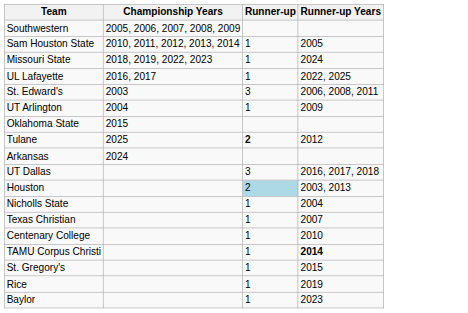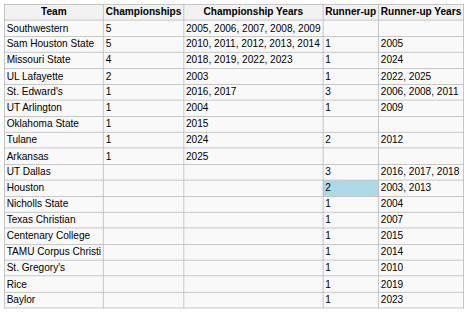 <table class="wikitable">
 <tr>
 <th>Team</th>
+<th>Championships</th>
 <th>Championship Years</th>
 <th>Runner-up</th>
 <th>Runner-up Years</th>
 </tr>
 <tr>
 <td>Southwestern</td>
+<td>5</td>
 <td>2005, 2006, 2007, 2008, 2009</td>
 <td></td>
 <td></td>
 </tr>
 <tr>
 <td>Sam Houston State</td>
+<td>5</td>
 <td>2010, 2011, 2012, 2013, 2014</td>
 <td>1</td>
 <td>2005</td>
 </tr>
 <tr>
 <td>Missouri State</td>
+<td>4</td>
 <td>2018, 2019, 2022, 2023</td>
 <td>1</td>
 <td>2024</td>
 </tr>
 <tr>
 <td>UL Lafayette</td>
-<td>2016, 2017</td>
+<td>2</td>
+<td>2003</td>
 <td>1</td>
 <td>2022, 2025</td>
 </tr>
 <tr>
 <td>St. Edward's</td>
-<td>2003</td>
+<td>1</td>
+<td>2016, 2017</td>
 <td>3</td>
 <td>2006, 2008, 2011</td>
 </tr>
 <tr>
 <td>UT Arlington</td>
+<td>1</td>
 <td>2004</td>
 <td>1</td>
 <td>2009</td>
 </tr>
 <tr>
 <td>Oklahoma State</td>
+<td>1</td>
 <td>2015</td>
 <td></td>
 <td></td>
 </tr>
 <tr>
 <td>Tulane</td>
-<td>2025</td>
-<td><strong>2</strong></td>
+<td>1</td>
+<td>2024</td>
+<td>2</td>
 <td>2012</td>
 </tr>
 <tr>
 <td>Arkansas</td>
-<td>2024</td>
+<td>1</td>
+<td>2025</td>
 <td></td>
 <td></td>
 </tr>
 <tr>
 <td>UT Dallas</td>
+<td></td>
 <td></td>
 <td>3</td>
 <td>2016, 2017, 2018</td>
 </tr>
 <tr>
 <td>Houston</td>
 <td></td>
+<td></td>
 <td style="background: lightblue;">2</td>
 <td>2003, 2013</td>
 </tr>
 <tr>
 <td>Nicholls State</td>
+<td></td>
 <td></td>
 <td>1</td>
 <td>2004</td>
 </tr>
 <tr>
 <td>Texas Christian</td>
 <td></td>
+<td></td>
 <td>1</td>
 <td>2007</td>
 </tr>
 <tr>
 <td>Centenary College</td>
 <td></td>
-<td>1</td>
-<td>2010</td>
-</tr>
-<tr>
-<td>TAMU Corpus Christi</td>
-<td></td>
-<td>1</td>
-<td><strong>2014</strong></td>
-</tr>
-<tr>
-<td>St. Gregory's</td>
 <td></td>
 <td>1</td>
 <td>2015</td>
 </tr>
 <tr>
+<td>TAMU Corpus Christi</td>
+<td></td>
+<td></td>
+<td>1</td>
+<td>2014</td>
+</tr>
+<tr>
+<td>St. Gregory's</td>
+<td></td>
+<td></td>
+<td>1</td>
+<td>2010</td>
+</tr>
+<tr>
 <td>Rice</td>
+<td></td>
 <td></td>
 <td>1</td>
 <td>2019</td>
 </tr>
 <tr>
 <td>Baylor</td>
 <td></td>
+<td></td>
 <td>1</td>
 <td>2023</td>
 </tr>
 </table>
